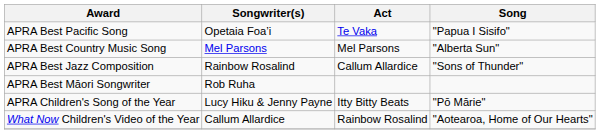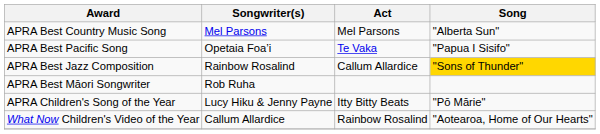 <table class="wikitable">
 <tr>
 <th>Award</th>
 <th>Songwriter(s)</th>
 <th>Act</th>
 <th>Song</th>
 </tr>
 <tr>
+<td>APRA Best Country Music Song</td>
+<td><a href='#'>Mel Parsons</a></td>
+<td>Mel Parsons</td>
+<td>"Alberta Sun"</td>
+</tr>
+<tr>
 <td>APRA Best Pacific Song</td>
 <td>Opetaia Foa’i</td>
 <td><a href='#'>Te Vaka</a></td>
 <td>"Papua I Sisifo"</td>
 </tr>
 <tr>
-<td>APRA Best Country Music Song</td>
-<td><a href='#'>Mel Parsons</a></td>
-<td>Mel Parsons</td>
-<td>"Alberta Sun"</td>
-</tr>
-<tr>
 <td>APRA Best Jazz Composition</td>
 <td>Rainbow Rosalind</td>
 <td>Callum Allardice</td>
-<td>"Sons of Thunder"</td>
+<td style="background: gold;">"Sons of Thunder"</td>
 </tr>
 <tr>
 <td>APRA Best Māori Songwriter</td>
 <td>Rob Ruha</td>
 <td></td>
 <td></td>
 </tr>
 <tr>
 <td>APRA Children's Song of the Year</td>
 <td>Lucy Hiku & Jenny Payne</td>
 <td>Itty Bitty Beats</td>
 <td>"Pō Mārie"</td>
 </tr>
 <tr>
 <td><em><a href='#'>What Now</a></em> Children's Video of the Year</td>
 <td>Callum Allardice</td>
 <td>Rainbow Rosalind</td>
 <td>"Aotearoa, Home of Our Hearts"</td>
 </tr>
 <tr>
 </tr>
 </table>
